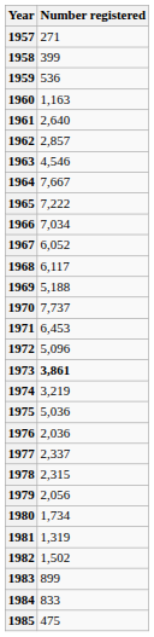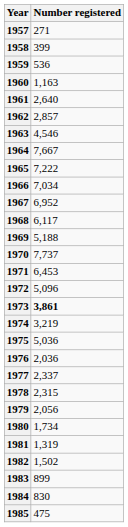 <table class="wikitable floatright sortable mw-collapsible mw-collapsed">
 <tr>
 <th scope="col">Year</th>
 <th scope="col">Number registered</th>
 </tr>
 <tr>
 <th scope="row">1957</th>
 <td>271</td>
 </tr>
 <tr>
 <th scope="row">1958</th>
 <td>399</td>
 </tr>
 <tr>
 <th scope="row">1959</th>
 <td>536</td>
 </tr>
 <tr>
 <th scope="row">1960</th>
 <td>1,163</td>
 </tr>
 <tr>
 <th scope="row">1961</th>
 <td>2,640</td>
 </tr>
 <tr>
 <th scope="row">1962</th>
 <td>2,857</td>
 </tr>
 <tr>
 <th scope="row">1963</th>
 <td>4,546</td>
 </tr>
 <tr>
 <th scope="row">1964</th>
 <td>7,667</td>
 </tr>
 <tr>
 <th scope="row">1965</th>
 <td>7,222</td>
 </tr>
 <tr>
 <th scope="row">1966</th>
 <td>7,034</td>
 </tr>
 <tr>
 <th scope="row">1967</th>
-<td>6,052</td>
+<td>6,952</td>
 </tr>
 <tr>
 <th scope="row">1968</th>
 <td>6,117</td>
 </tr>
 <tr>
 <th scope="row">1969</th>
 <td>5,188</td>
 </tr>
 <tr>
 <th scope="row">1970</th>
 <td>7,737</td>
 </tr>
 <tr>
 <th scope="row">1971</th>
 <td>6,453</td>
 </tr>
 <tr>
 <th scope="row">1972</th>
 <td>5,096</td>
 </tr>
 <tr>
 <th scope="row">1973</th>
 <td><strong>3,861</strong></td>
 </tr>
 <tr>
 <th scope="row">1974</th>
 <td>3,219</td>
 </tr>
 <tr>
 <th scope="row">1975</th>
 <td>5,036</td>
 </tr>
 <tr>
 <th scope="row">1976</th>
 <td>2,036</td>
 </tr>
 <tr>
 <th scope="row">1977</th>
 <td>2,337</td>
 </tr>
 <tr>
 <th scope="row">1978</th>
 <td>2,315</td>
 </tr>
 <tr>
 <th scope="row">1979</th>
 <td>2,056</td>
 </tr>
 <tr>
 <th scope="row">1980</th>
 <td>1,734</td>
 </tr>
 <tr>
 <th scope="row">1981</th>
 <td>1,319</td>
 </tr>
 <tr>
 <th scope="row">1982</th>
 <td>1,502</td>
 </tr>
 <tr>
 <th scope="row">1983</th>
 <td>899</td>
 </tr>
 <tr>
 <th scope="row">1984</th>
-<td>833</td>
+<td>830</td>
 </tr>
 <tr>
 <th scope="row">1985</th>
 <td>475</td>
 </tr>
 </table>
